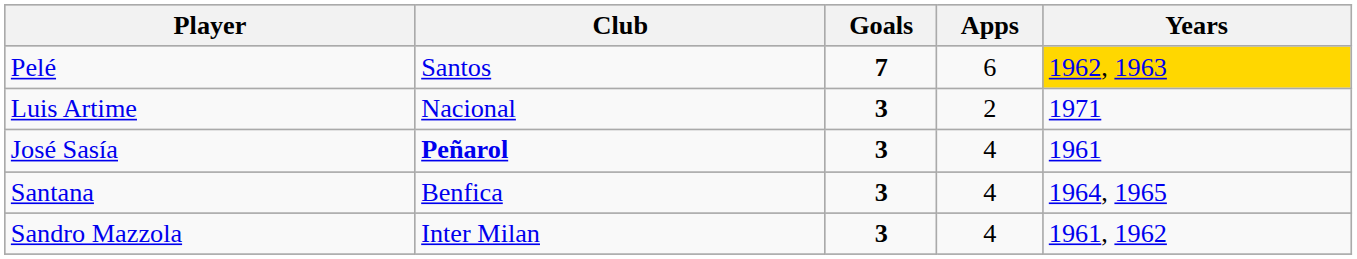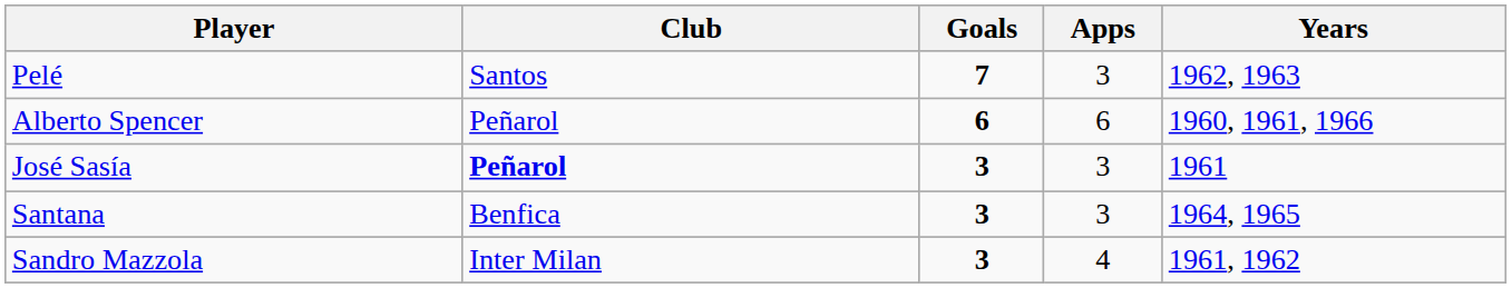 <table class="wikitable sortable" style="width:65%">
 <tr>
 <th width=20%>Player</th>
 <th width=20%>Club</th>
 <th width=5%>Goals</th>
 <th width=5%>Apps</th>
 <th width=15%>Years</th>
 </tr>
 <tr>
 <td> <a href='#'>Pelé</a></td>
 <td> <a href='#'>Santos</a></td>
 <td style="text-align:center"><strong>7</strong></td>
-<td style="text-align:center">6</td>
-<td style="background: gold;"><a href='#'>1962</a>, <a href='#'>1963</a></td>
+<td style="text-align:center">3</td>
+<td><a href='#'>1962</a>, <a href='#'>1963</a></td>
 </tr>
 <tr>
-<td> <a href='#'>Luis Artime</a></td>
-<td> <a href='#'>Nacional</a></td>
-<td style="text-align:center"><strong>3</strong></td>
-<td style="text-align:center">2</td>
-<td><a href='#'>1971</a></td>
+<td> <a href='#'>Alberto Spencer</a></td>
+<td> <a href='#'>Peñarol</a></td>
+<td style="text-align:center"><strong>6</strong></td>
+<td style="text-align:center">6</td>
+<td><a href='#'>1960</a>, <a href='#'>1961</a>, <a href='#'>1966</a></td>
 </tr>
 <tr>
 <td> <a href='#'>José Sasía</a></td>
 <td><strong> <a href='#'>Peñarol</a></strong></td>
 <td style="text-align:center"><strong>3</strong></td>
-<td style="text-align:center">4</td>
+<td style="text-align:center">3</td>
 <td><a href='#'>1961</a></td>
 </tr>
 <tr>
 <td> <a href='#'>Santana</a></td>
 <td> <a href='#'>Benfica</a></td>
 <td style="text-align:center"><strong>3</strong></td>
-<td style="text-align:center">4</td>
+<td style="text-align:center">3</td>
 <td><a href='#'>1964</a>, <a href='#'>1965</a></td>
 </tr>
 <tr>
 <td> <a href='#'>Sandro Mazzola</a></td>
 <td> <a href='#'>Inter Milan</a></td>
 <td style="text-align:center"><strong>3</strong></td>
 <td style="text-align:center">4</td>
 <td><a href='#'>1961</a>, <a href='#'>1962</a></td>
 </tr>
 </table>
